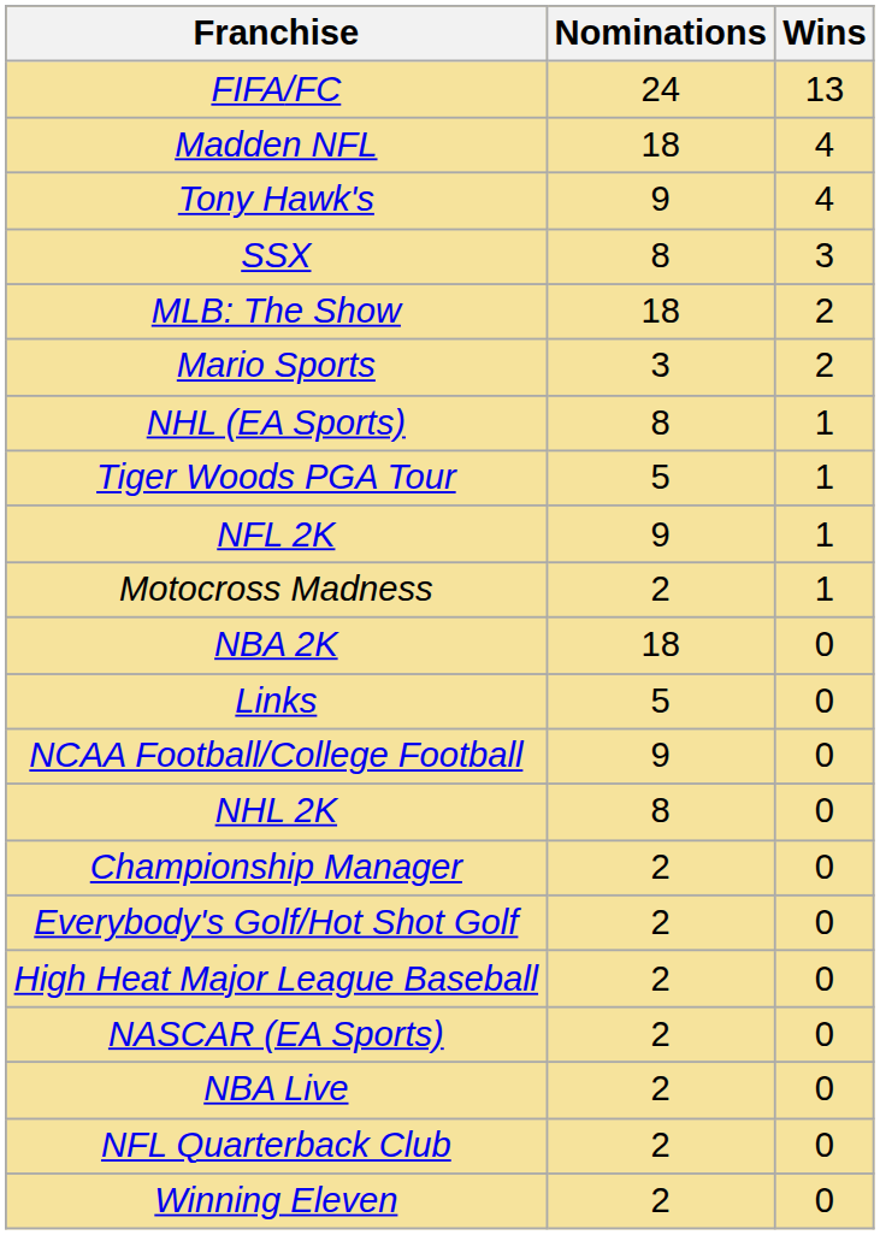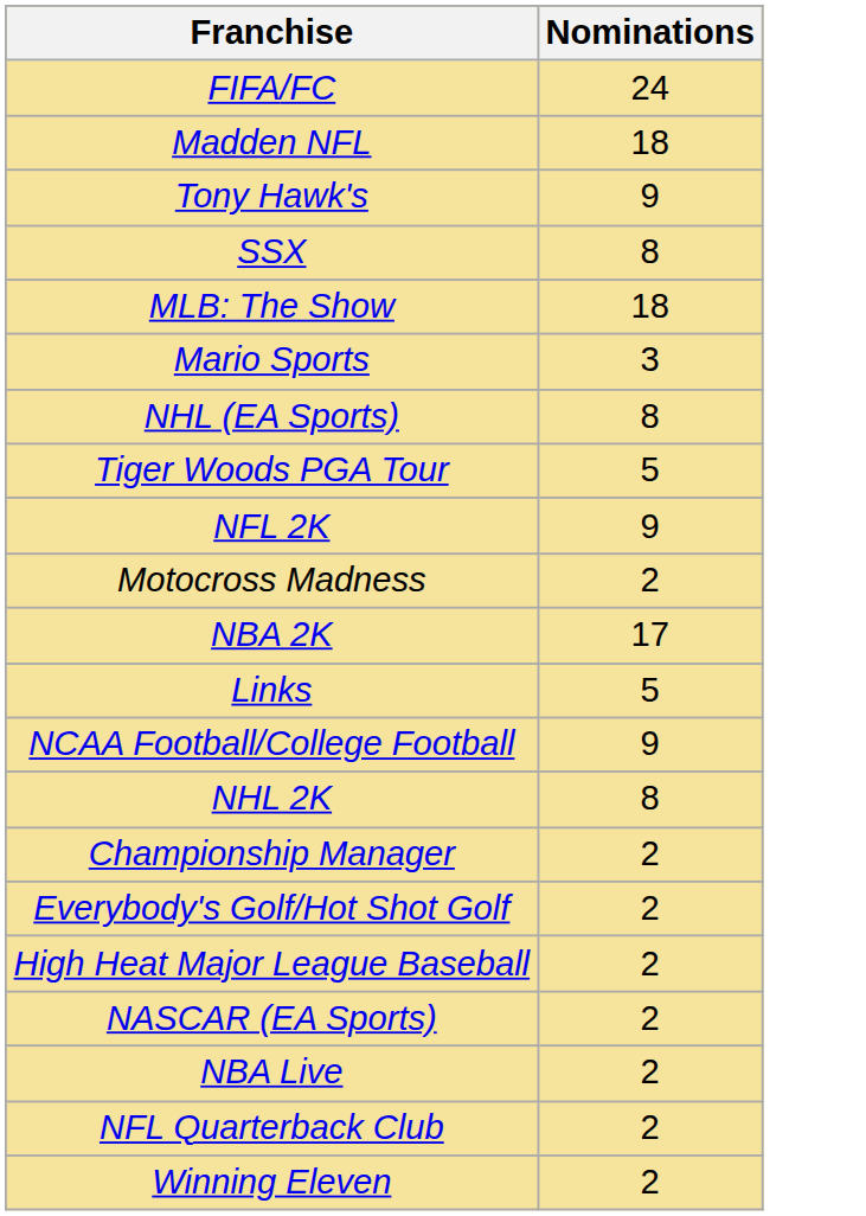 <table class="wikitable sortable plainrowheaders" rowspan="2" style="text-align:center; background: #f6e39c">
 <tr>
 <th scope="col">Franchise</th>
 <th scope="col">Nominations</th>
-<th scope="col">Wins</th>
 </tr>
 <tr>
 <td><em><a href='#'>FIFA</a><a href='#'>/FC</a></em></td>
 <td>24</td>
-<td>13</td>
 </tr>
 <tr>
 <td><em><a href='#'>Madden NFL</a></em></td>
 <td>18</td>
-<td>4</td>
 </tr>
 <tr>
 <td><em><a href='#'>Tony Hawk's</a></em></td>
 <td>9</td>
-<td>4</td>
 </tr>
 <tr>
 <td><em><a href='#'>SSX</a></em></td>
 <td>8</td>
-<td>3</td>
 </tr>
 <tr>
 <td><em><a href='#'>MLB: The Show</a></em></td>
 <td>18</td>
-<td>2</td>
 </tr>
 <tr>
 <td><em><a href='#'>Mario Sports</a></em></td>
 <td>3</td>
-<td>2</td>
 </tr>
 <tr>
 <td><em><a href='#'>NHL (EA Sports)</a></em></td>
 <td>8</td>
-<td>1</td>
 </tr>
 <tr>
 <td><em><a href='#'>Tiger Woods PGA Tour</a></em></td>
 <td>5</td>
-<td>1</td>
 </tr>
 <tr>
 <td><em><a href='#'>NFL 2K</a></em></td>
 <td>9</td>
-<td>1</td>
 </tr>
 <tr>
 <td><em>Motocross Madness</em></td>
 <td>2</td>
-<td>1</td>
 </tr>
 <tr>
 <td><em><a href='#'>NBA 2K</a></em></td>
-<td>18</td>
-<td>0</td>
+<td>17</td>
 </tr>
 <tr>
 <td><em><a href='#'>Links</a></em></td>
 <td>5</td>
-<td>0</td>
 </tr>
 <tr>
 <td><em><a href='#'>NCAA Football/College Football</a></em></td>
 <td>9</td>
-<td>0</td>
 </tr>
 <tr>
 <td><em><a href='#'>NHL 2K</a></em></td>
 <td>8</td>
-<td>0</td>
 </tr>
 <tr>
 <td><em><a href='#'>Championship Manager</a></em></td>
 <td>2</td>
-<td>0</td>
 </tr>
 <tr>
 <td><em><a href='#'>Everybody's Golf/Hot Shot Golf</a></em></td>
 <td>2</td>
-<td>0</td>
 </tr>
 <tr>
 <td><em><a href='#'>High Heat Major League Baseball</a></em></td>
 <td>2</td>
-<td>0</td>
 </tr>
 <tr>
 <td><em><a href='#'>NASCAR (EA Sports)</a></em></td>
 <td>2</td>
-<td>0</td>
 </tr>
 <tr>
 <td><em><a href='#'>NBA Live</a></em></td>
 <td>2</td>
-<td>0</td>
 </tr>
 <tr>
 <td><em><a href='#'>NFL Quarterback Club</a></em></td>
 <td>2</td>
-<td>0</td>
 </tr>
 <tr>
 <td><em><a href='#'>Winning Eleven</a></em></td>
 <td>2</td>
-<td>0</td>
 </tr>
 </table>
